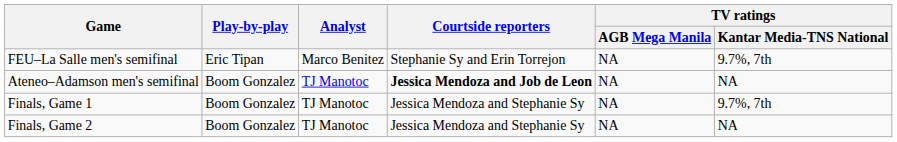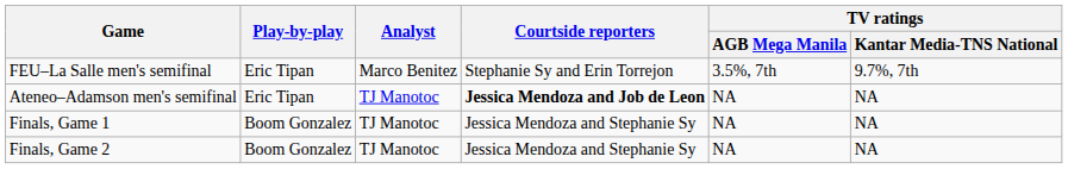 <table class=wikitable>
 <tr>
 <th rowspan=2>Game</th>
 <th rowspan=2><a href='#'>Play-by-play</a></th>
 <th rowspan=2><a href='#'>Analyst</a></th>
 <th rowspan=2><a href='#'>Courtside reporters</a></th>
 <th colspan=4>TV ratings</th>
 </tr>
 <tr>
 <th>AGB <a href='#'>Mega Manila</a></th>
 <th>Kantar Media-TNS National</th>
 </tr>
 <tr>
 <td>FEU–La Salle men's semifinal</td>
 <td>Eric Tipan</td>
 <td>Marco Benitez</td>
 <td>Stephanie Sy and Erin Torrejon</td>
-<td>NA</td>
+<td>3.5%, 7th</td>
 <td>9.7%, 7th</td>
 </tr>
 <tr>
 <td>Ateneo–Adamson men's semifinal</td>
-<td>Boom Gonzalez</td>
+<td>Eric Tipan</td>
 <td><a href='#'>TJ Manotoc</a></td>
 <td><strong>Jessica Mendoza and Job de Leon</strong></td>
 <td>NA</td>
 <td>NA</td>
 </tr>
 <tr>
 <td>Finals, Game 1</td>
 <td>Boom Gonzalez</td>
 <td>TJ Manotoc</td>
 <td>Jessica Mendoza and Stephanie Sy</td>
 <td>NA</td>
-<td>9.7%, 7th</td>
+<td>NA</td>
 </tr>
 <tr>
 <td>Finals, Game 2</td>
 <td>Boom Gonzalez</td>
 <td>TJ Manotoc</td>
 <td>Jessica Mendoza and Stephanie Sy</td>
 <td>NA</td>
 <td>NA</td>
 </tr>
 </table>
